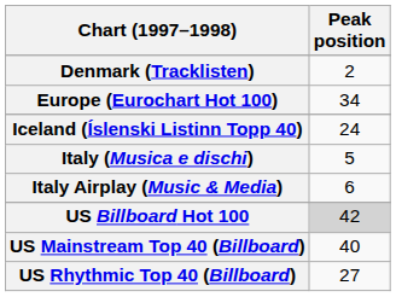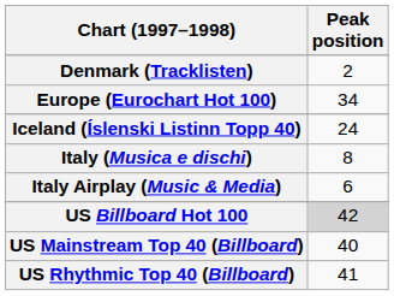 <table class="wikitable sortable plainrowheaders" style="text-align:center">
 <tr>
 <th scope="col">Chart (1997–1998)</th>
 <th scope="col">Peak<br>position</th>
 </tr>
 <tr>
 </tr>
 <tr>
 </tr>
 <tr>
 </tr>
 <tr>
 </tr>
 <tr>
 </tr>
 <tr>
 <th scope="row">Denmark (<a href='#'>Tracklisten</a>)</th>
 <td>2</td>
 </tr>
 <tr>
 <th scope="row">Europe (<a href='#'>Eurochart Hot 100</a>)</th>
 <td>34</td>
 </tr>
 <tr>
 </tr>
 <tr>
 <th scope="row">Iceland (<a href='#'>Íslenski Listinn Topp 40</a>)</th>
 <td>24</td>
 </tr>
 <tr>
 <th scope="row">Italy (<em><a href='#'>Musica e dischi</a></em>)</th>
-<td>5</td>
+<td>8</td>
 </tr>
 <tr>
 <th scope="row">Italy Airplay (<em><a href='#'>Music & Media</a></em>)</th>
 <td>6</td>
 </tr>
 <tr>
 </tr>
 <tr>
 </tr>
 <tr>
 </tr>
 <tr>
 </tr>
 <tr>
 </tr>
 <tr>
 </tr>
 <tr>
 <th scope="row">US <a href='#'><em>Billboard</em> Hot 100</a></th>
 <td style="background: lightgrey;">42</td>
 </tr>
 <tr>
 <th scope="row">US <a href='#'>Mainstream Top 40</a> (<em><a href='#'>Billboard</a></em>)</th>
 <td>40</td>
 </tr>
 <tr>
 <th scope="row">US <a href='#'>Rhythmic Top 40</a> (<em><a href='#'>Billboard</a></em>)</th>
-<td>27</td>
+<td>41</td>
 </tr>
 </table>
